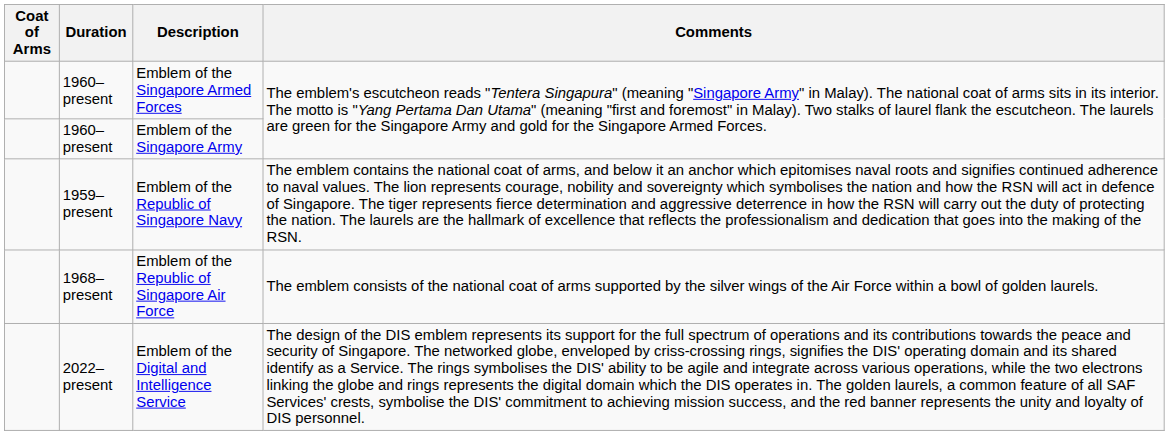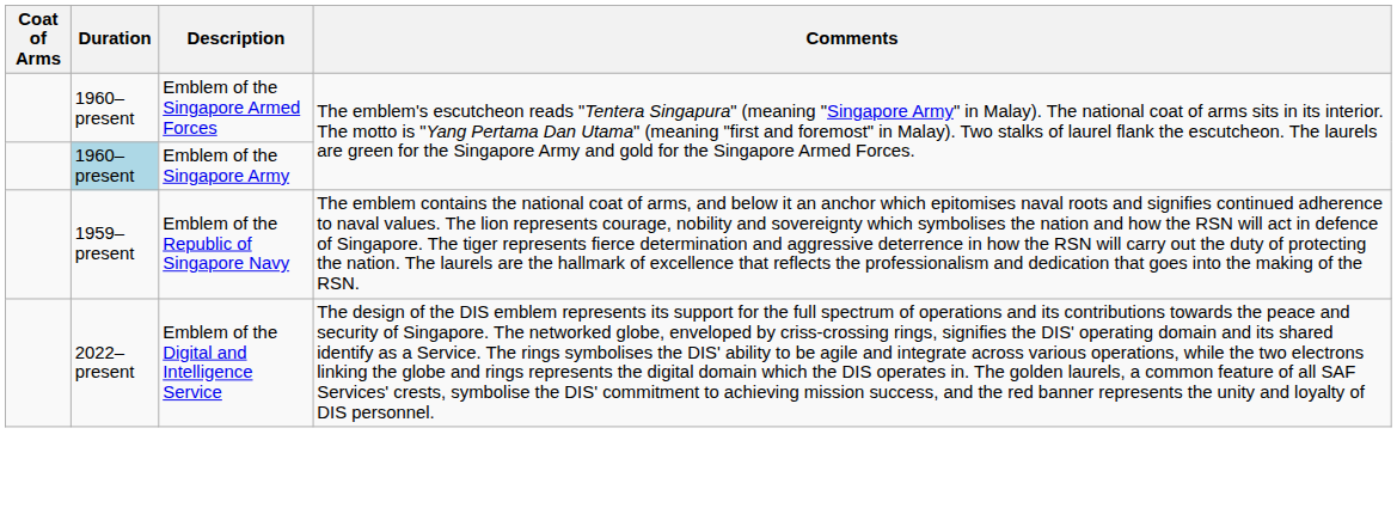 <table class="wikitable">
 <tr>
 <th>Coat of Arms</th>
 <th>Duration</th>
 <th>Description</th>
 <th>Comments</th>
 </tr>
 <tr>
 <td></td>
 <td>1960–present</td>
 <td>Emblem of the <a href='#'>Singapore Armed Forces</a></td>
 <td rowspan="2">The emblem's escutcheon reads "<em>Tentera Singapura</em>" (meaning "<a href='#'>Singapore Army</a>" in Malay). The national coat of arms sits in its interior. The motto is "<em>Yang Pertama Dan Utama</em>" (meaning "first and foremost" in Malay). Two stalks of laurel flank the escutcheon. The laurels are green for the Singapore Army and gold for the Singapore Armed Forces.</td>
 </tr>
 <tr>
 <td></td>
-<td>1960–present</td>
+<td style="background: lightblue;">1960–present</td>
 <td>Emblem of the <a href='#'>Singapore Army</a></td>
 </tr>
 <tr>
 <td></td>
 <td>1959–present</td>
 <td>Emblem of the <a href='#'>Republic of Singapore Navy</a></td>
 <td>The emblem contains the national coat of arms, and below it an anchor which epitomises naval roots and signifies continued adherence to naval values. The lion represents courage, nobility and sovereignty which symbolises the nation and how the RSN will act in defence of Singapore. The tiger represents fierce determination and aggressive deterrence in how the RSN will carry out the duty of protecting the nation. The laurels are the hallmark of excellence that reflects the professionalism and dedication that goes into the making of the RSN.</td>
 </tr>
 <tr>
 <td></td>
-<td>1968–present</td>
-<td>Emblem of the <a href='#'>Republic of Singapore Air Force</a></td>
-<td>The emblem consists of the national coat of arms supported by the silver wings of the Air Force within a bowl of golden laurels.</td>
-</tr>
-<tr>
-<td></td>
 <td>2022–present</td>
 <td>Emblem of the  <a href='#'>Digital and Intelligence Service</a></td>
 <td>The design of the DIS emblem represents its support for the full spectrum of operations and its contributions towards the peace and security of Singapore. The networked globe, enveloped by criss-crossing rings, signifies the DIS' operating domain and its shared identify as a Service. The rings symbolises the DIS' ability to be agile and integrate across various operations, while the two electrons linking the globe and rings represents the digital domain which the DIS operates in. The golden laurels, a common feature of all SAF Services' crests, symbolise the DIS' commitment to achieving mission success, and the red banner represents the unity and loyalty of DIS personnel.</td>
 </tr>
 </table>
